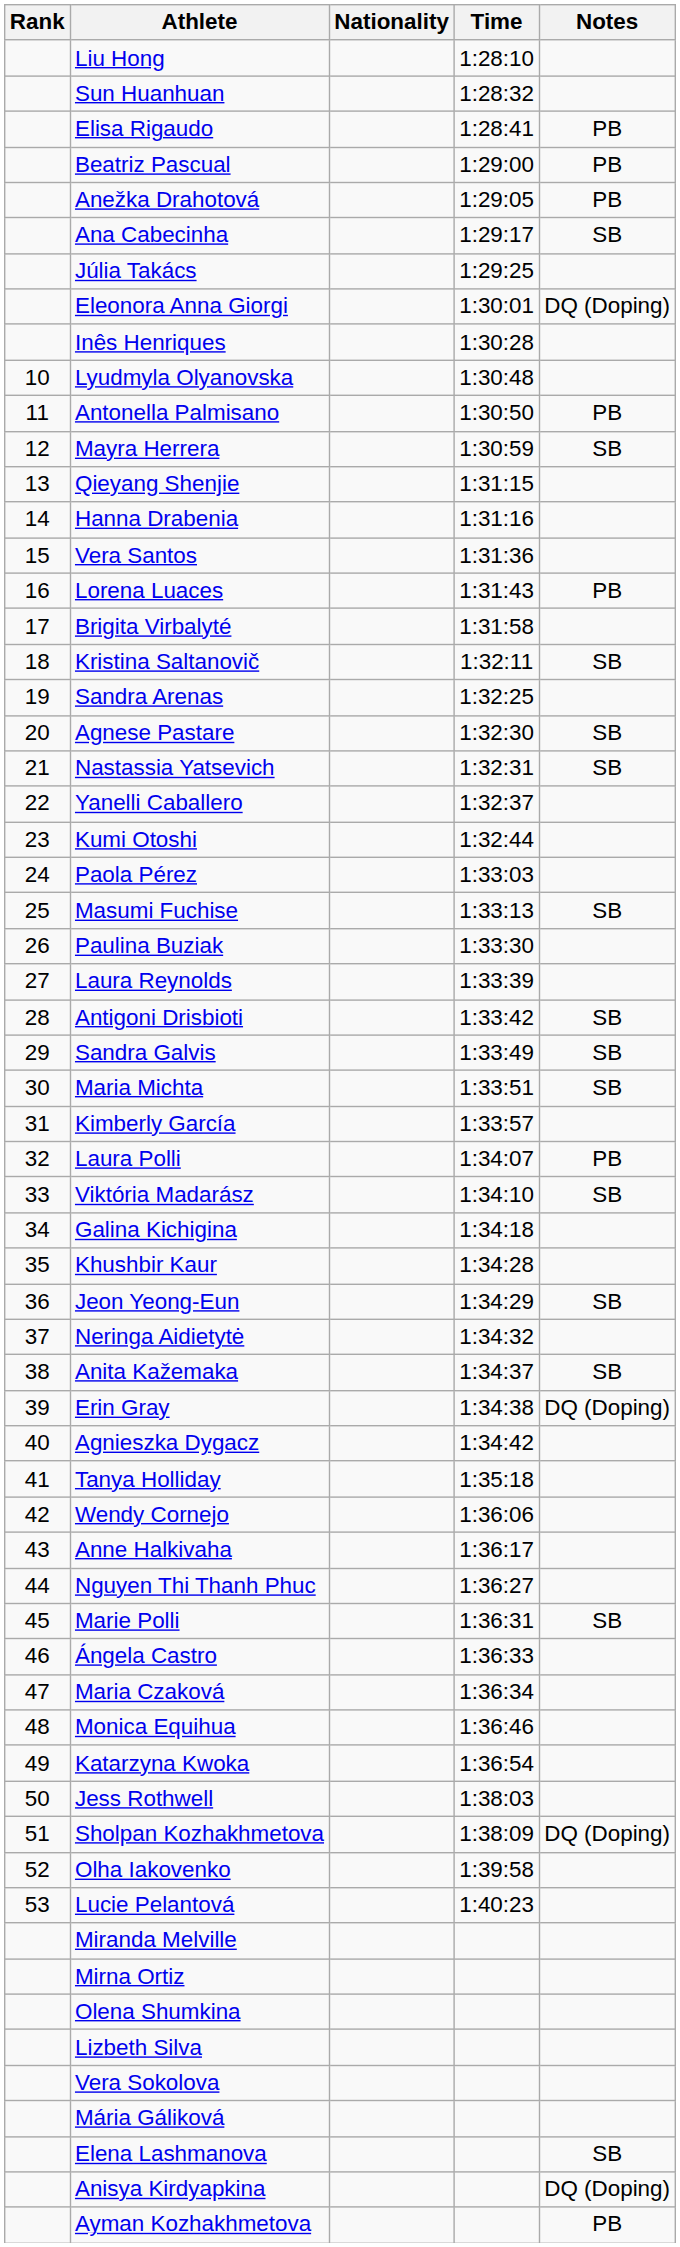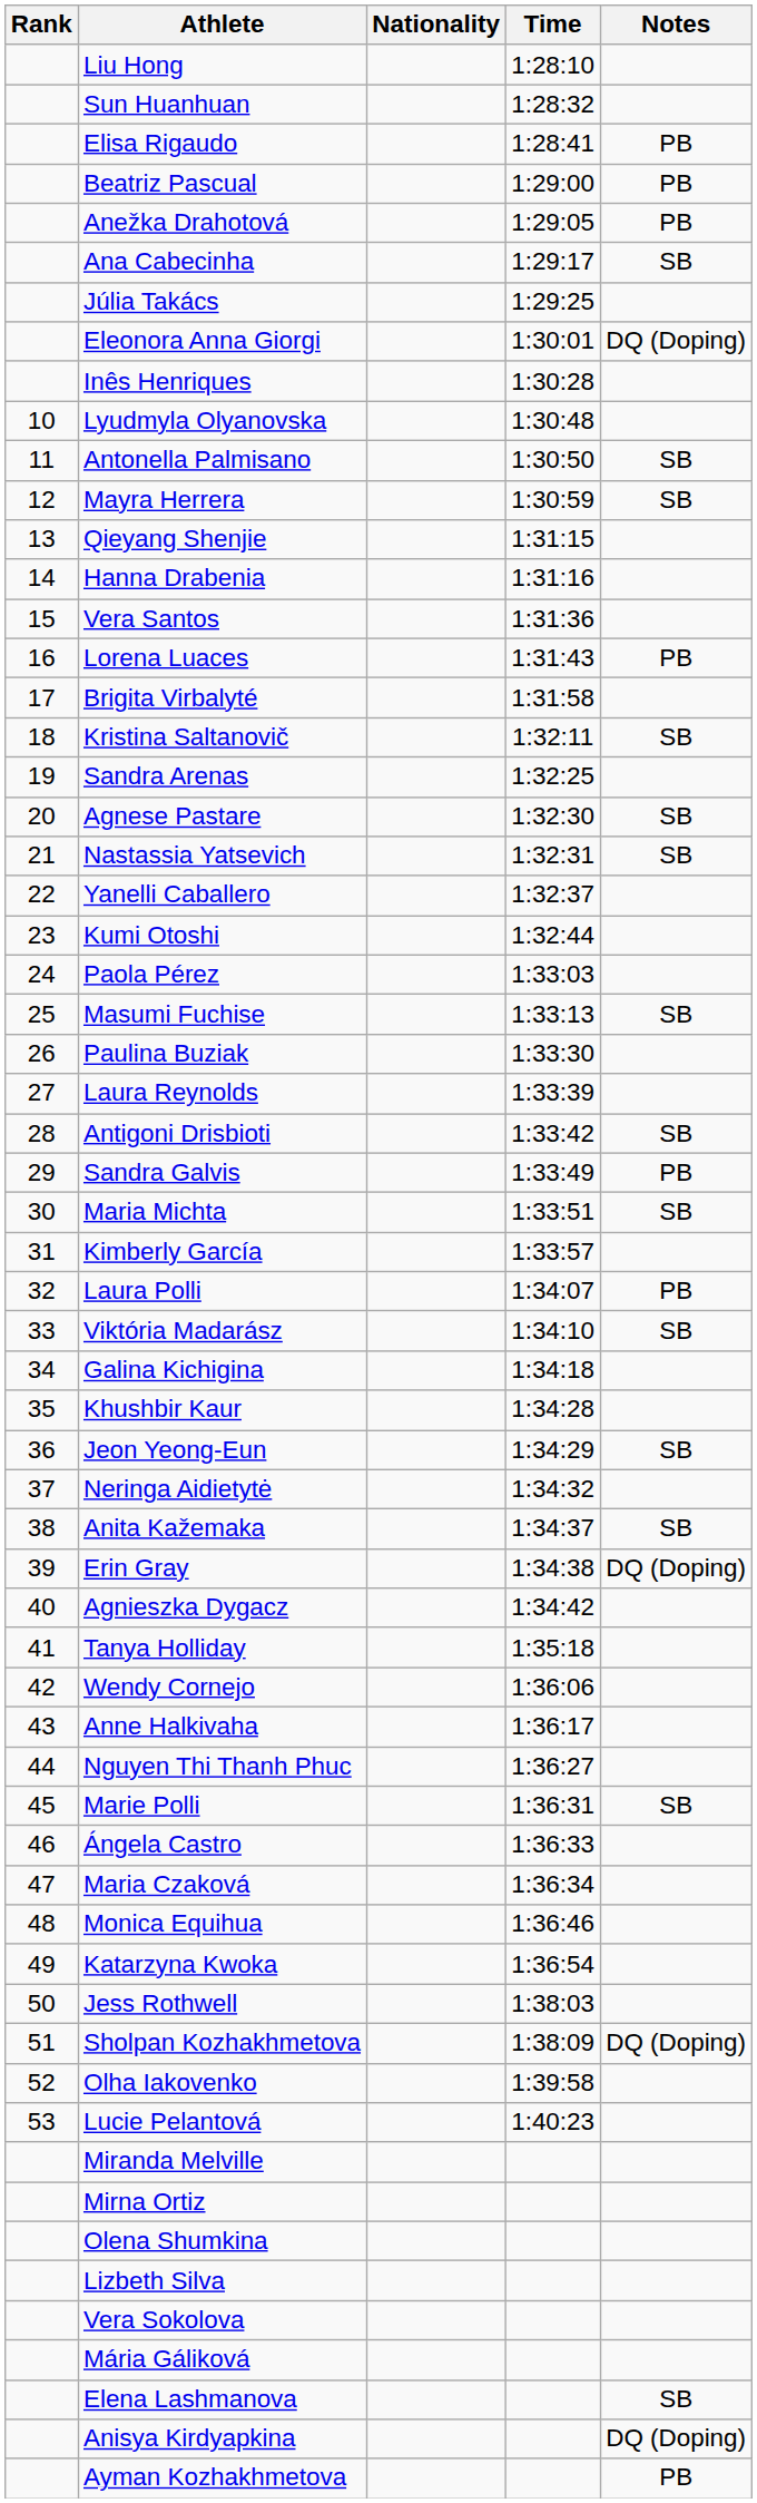 <table class="wikitable sortable" style="text-align:center">
 <tr>
 <th>Rank</th>
 <th>Athlete</th>
 <th>Nationality</th>
 <th>Time</th>
 <th>Notes</th>
 </tr>
 <tr>
 <td></td>
 <td align=left><a href='#'>Liu Hong</a></td>
 <td align=left></td>
 <td>1:28:10</td>
 <td></td>
 </tr>
 <tr>
 <td></td>
 <td align=left><a href='#'>Sun Huanhuan</a></td>
 <td align=left></td>
 <td>1:28:32</td>
 <td></td>
 </tr>
 <tr>
 <td></td>
 <td align=left><a href='#'>Elisa Rigaudo</a></td>
 <td align=left></td>
 <td>1:28:41</td>
 <td>PB</td>
 </tr>
 <tr>
 <td></td>
 <td align=left><a href='#'>Beatriz Pascual</a></td>
 <td align=left></td>
 <td>1:29:00</td>
 <td>PB</td>
 </tr>
 <tr>
 <td></td>
 <td align=left><a href='#'>Anežka Drahotová</a></td>
 <td align=left></td>
 <td>1:29:05</td>
 <td>PB</td>
 </tr>
 <tr>
 <td></td>
 <td align=left><a href='#'>Ana Cabecinha</a></td>
 <td align=left></td>
 <td>1:29:17</td>
 <td>SB</td>
 </tr>
 <tr>
 <td></td>
 <td align=left><a href='#'>Júlia Takács</a></td>
 <td align=left></td>
 <td>1:29:25</td>
 <td></td>
 </tr>
 <tr>
 <td></td>
 <td align=left><a href='#'>Eleonora Anna Giorgi</a></td>
 <td align=left></td>
 <td>1:30:01</td>
 <td>DQ (Doping)</td>
 </tr>
 <tr>
 <td></td>
 <td align=left><a href='#'>Inês Henriques</a></td>
 <td align=left></td>
 <td>1:30:28</td>
 <td></td>
 </tr>
 <tr>
 <td>10</td>
 <td align=left><a href='#'>Lyudmyla Olyanovska</a></td>
 <td align=left></td>
 <td>1:30:48</td>
 <td></td>
 </tr>
 <tr>
 <td>11</td>
 <td align=left><a href='#'>Antonella Palmisano</a></td>
 <td align=left></td>
 <td>1:30:50</td>
-<td>PB</td>
+<td>SB</td>
 </tr>
 <tr>
 <td>12</td>
 <td align=left><a href='#'>Mayra Herrera</a></td>
 <td align=left></td>
 <td>1:30:59</td>
 <td>SB</td>
 </tr>
 <tr>
 <td>13</td>
 <td align=left><a href='#'>Qieyang Shenjie</a></td>
 <td align=left></td>
 <td>1:31:15</td>
 <td></td>
 </tr>
 <tr>
 <td>14</td>
 <td align=left><a href='#'>Hanna Drabenia</a></td>
 <td align=left></td>
 <td>1:31:16</td>
 <td></td>
 </tr>
 <tr>
 <td>15</td>
 <td align=left><a href='#'>Vera Santos</a></td>
 <td align=left></td>
 <td>1:31:36</td>
 <td></td>
 </tr>
 <tr>
 <td>16</td>
 <td align=left><a href='#'>Lorena Luaces</a></td>
 <td align=left></td>
 <td>1:31:43</td>
 <td>PB</td>
 </tr>
 <tr>
 <td>17</td>
 <td align=left><a href='#'>Brigita Virbalyté</a></td>
 <td align=left></td>
 <td>1:31:58</td>
 <td></td>
 </tr>
 <tr>
 <td>18</td>
 <td align=left><a href='#'>Kristina Saltanovič</a></td>
 <td align=left></td>
 <td>1:32:11</td>
 <td>SB</td>
 </tr>
 <tr>
 <td>19</td>
 <td align=left><a href='#'>Sandra Arenas</a></td>
 <td align=left></td>
 <td>1:32:25</td>
 <td></td>
 </tr>
 <tr>
 <td>20</td>
 <td align=left><a href='#'>Agnese Pastare</a></td>
 <td align=left></td>
 <td>1:32:30</td>
 <td>SB</td>
 </tr>
 <tr>
 <td>21</td>
 <td align=left><a href='#'>Nastassia Yatsevich</a></td>
 <td align=left></td>
 <td>1:32:31</td>
 <td>SB</td>
 </tr>
 <tr>
 <td>22</td>
 <td align=left><a href='#'>Yanelli Caballero</a></td>
 <td align=left></td>
 <td>1:32:37</td>
 <td></td>
 </tr>
 <tr>
 <td>23</td>
 <td align=left><a href='#'>Kumi Otoshi</a></td>
 <td align=left></td>
 <td>1:32:44</td>
 <td></td>
 </tr>
 <tr>
 <td>24</td>
 <td align=left><a href='#'>Paola Pérez</a></td>
 <td align=left></td>
 <td>1:33:03</td>
 <td></td>
 </tr>
 <tr>
 <td>25</td>
 <td align=left><a href='#'>Masumi Fuchise</a></td>
 <td align=left></td>
 <td>1:33:13</td>
 <td>SB</td>
 </tr>
 <tr>
 <td>26</td>
 <td align=left><a href='#'>Paulina Buziak</a></td>
 <td align=left></td>
 <td>1:33:30</td>
 <td></td>
 </tr>
 <tr>
 <td>27</td>
 <td align=left><a href='#'>Laura Reynolds</a></td>
 <td align=left></td>
 <td>1:33:39</td>
 <td></td>
 </tr>
 <tr>
 <td>28</td>
 <td align=left><a href='#'>Antigoni Drisbioti</a></td>
 <td align=left></td>
 <td>1:33:42</td>
 <td>SB</td>
 </tr>
 <tr>
 <td>29</td>
 <td align=left><a href='#'>Sandra Galvis</a></td>
 <td align=left></td>
 <td>1:33:49</td>
-<td>SB</td>
+<td>PB</td>
 </tr>
 <tr>
 <td>30</td>
 <td align=left><a href='#'>Maria Michta</a></td>
 <td align=left></td>
 <td>1:33:51</td>
 <td>SB</td>
 </tr>
 <tr>
 <td>31</td>
 <td align=left><a href='#'>Kimberly García</a></td>
 <td align=left></td>
 <td>1:33:57</td>
 <td></td>
 </tr>
 <tr>
 <td>32</td>
 <td align=left><a href='#'>Laura Polli</a></td>
 <td align=left></td>
 <td>1:34:07</td>
 <td>PB</td>
 </tr>
 <tr>
 <td>33</td>
 <td align=left><a href='#'>Viktória Madarász</a></td>
 <td align=left></td>
 <td>1:34:10</td>
 <td>SB</td>
 </tr>
 <tr>
 <td>34</td>
 <td align=left><a href='#'>Galina Kichigina</a></td>
 <td align=left></td>
 <td>1:34:18</td>
 <td></td>
 </tr>
 <tr>
 <td>35</td>
 <td align=left><a href='#'>Khushbir Kaur</a></td>
 <td align=left></td>
 <td>1:34:28</td>
 <td></td>
 </tr>
 <tr>
 <td>36</td>
 <td align=left><a href='#'>Jeon Yeong-Eun</a></td>
 <td align=left></td>
 <td>1:34:29</td>
 <td>SB</td>
 </tr>
 <tr>
 <td>37</td>
 <td align=left><a href='#'>Neringa Aidietytė</a></td>
 <td align=left></td>
 <td>1:34:32</td>
 <td></td>
 </tr>
 <tr>
 <td>38</td>
 <td align=left><a href='#'>Anita Kažemaka</a></td>
 <td align=left></td>
 <td>1:34:37</td>
 <td>SB</td>
 </tr>
 <tr>
 <td>39</td>
 <td align=left><a href='#'>Erin Gray</a></td>
 <td align=left></td>
 <td>1:34:38</td>
 <td>DQ (Doping)</td>
 </tr>
 <tr>
 <td>40</td>
 <td align=left><a href='#'>Agnieszka Dygacz</a></td>
 <td align=left></td>
 <td>1:34:42</td>
 <td></td>
 </tr>
 <tr>
 <td>41</td>
 <td align=left><a href='#'>Tanya Holliday</a></td>
 <td align=left></td>
 <td>1:35:18</td>
 <td></td>
 </tr>
 <tr>
 <td>42</td>
 <td align=left><a href='#'>Wendy Cornejo</a></td>
 <td align=left></td>
 <td>1:36:06</td>
 <td></td>
 </tr>
 <tr>
 <td>43</td>
 <td align=left><a href='#'>Anne Halkivaha</a></td>
 <td align=left></td>
 <td>1:36:17</td>
 <td></td>
 </tr>
 <tr>
 <td>44</td>
 <td align=left><a href='#'>Nguyen Thi Thanh Phuc</a></td>
 <td align=left></td>
 <td>1:36:27</td>
 <td></td>
 </tr>
 <tr>
 <td>45</td>
 <td align=left><a href='#'>Marie Polli</a></td>
 <td align=left></td>
 <td>1:36:31</td>
 <td>SB</td>
 </tr>
 <tr>
 <td>46</td>
 <td align=left><a href='#'>Ángela Castro</a></td>
 <td align=left></td>
 <td>1:36:33</td>
 <td></td>
 </tr>
 <tr>
 <td>47</td>
 <td align=left><a href='#'>Maria Czaková</a></td>
 <td align=left></td>
 <td>1:36:34</td>
 <td></td>
 </tr>
 <tr>
 <td>48</td>
 <td align=left><a href='#'>Monica Equihua</a></td>
 <td align=left></td>
 <td>1:36:46</td>
 <td></td>
 </tr>
 <tr>
 <td>49</td>
 <td align=left><a href='#'>Katarzyna Kwoka</a></td>
 <td align=left></td>
 <td>1:36:54</td>
 <td></td>
 </tr>
 <tr>
 <td>50</td>
 <td align=left><a href='#'>Jess Rothwell</a></td>
 <td align=left></td>
 <td>1:38:03</td>
 <td></td>
 </tr>
 <tr>
 <td>51</td>
 <td align=left><a href='#'>Sholpan Kozhakhmetova</a></td>
 <td align=left></td>
 <td>1:38:09</td>
 <td>DQ (Doping)</td>
 </tr>
 <tr>
 <td>52</td>
 <td align=left><a href='#'>Olha Iakovenko</a></td>
 <td align=left></td>
 <td>1:39:58</td>
 <td></td>
 </tr>
 <tr>
 <td>53</td>
 <td align=left><a href='#'>Lucie Pelantová</a></td>
 <td align=left></td>
 <td>1:40:23</td>
 <td></td>
 </tr>
 <tr>
 <td></td>
 <td align=left><a href='#'>Miranda Melville</a></td>
 <td align=left></td>
 <td></td>
 <td></td>
 </tr>
 <tr>
 <td></td>
 <td align=left><a href='#'>Mirna Ortiz</a></td>
 <td align=left></td>
 <td></td>
 <td></td>
 </tr>
 <tr>
 <td></td>
 <td align=left><a href='#'>Olena Shumkina</a></td>
 <td align=left></td>
 <td></td>
 <td></td>
 </tr>
 <tr>
 <td></td>
 <td align=left><a href='#'>Lizbeth Silva</a></td>
 <td align=left></td>
 <td></td>
 <td></td>
 </tr>
 <tr>
 <td></td>
 <td align=left><a href='#'>Vera Sokolova</a></td>
 <td align=left></td>
 <td></td>
 <td></td>
 </tr>
 <tr>
 <td></td>
 <td align=left><a href='#'>Mária Gáliková</a></td>
 <td align=left></td>
 <td></td>
 <td></td>
 </tr>
 <tr>
 <td></td>
 <td align="left"><a href='#'>Elena Lashmanova</a></td>
 <td align=left></td>
 <td><s></s></td>
 <td>SB</td>
 </tr>
 <tr>
 <td></td>
 <td align=left><a href='#'>Anisya Kirdyapkina</a></td>
 <td align=left></td>
 <td><s></s></td>
 <td>DQ (Doping)</td>
 </tr>
 <tr>
 <td></td>
 <td align=left><a href='#'>Ayman Kozhakhmetova</a></td>
 <td align=left></td>
 <td><s></s></td>
 <td>PB</td>
 </tr>
 </table>
